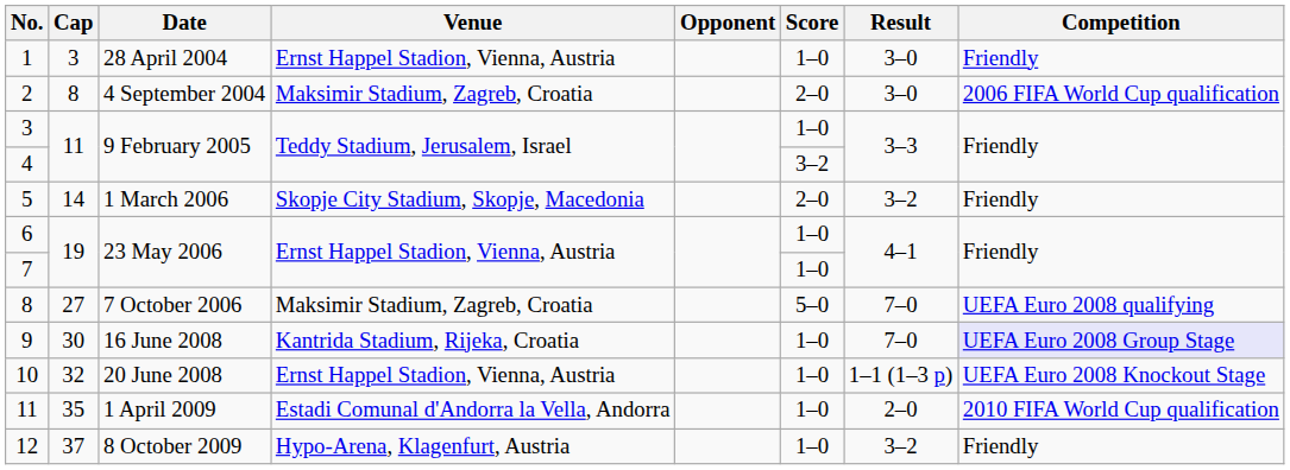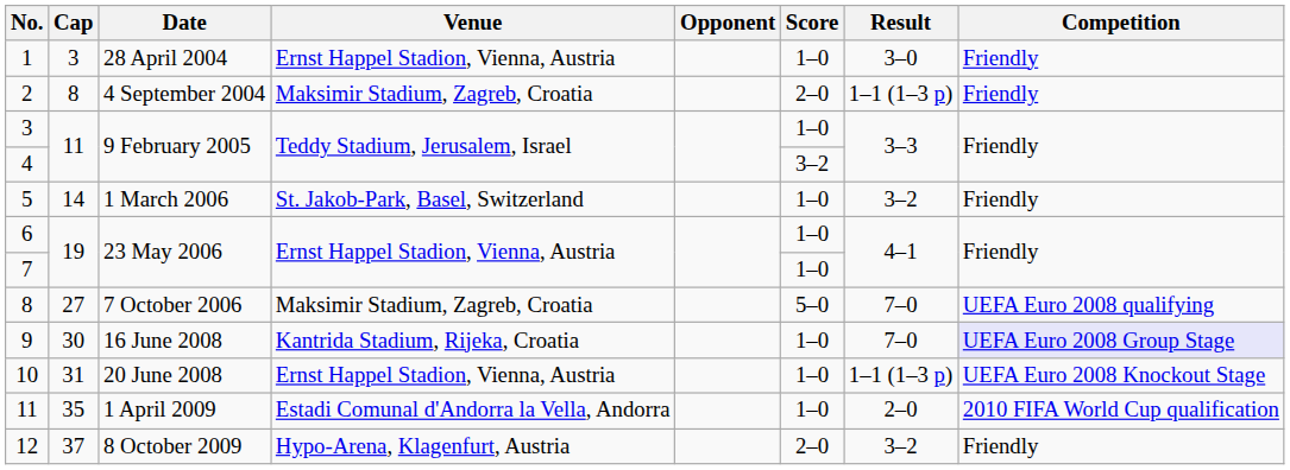 <table class="wikitable sortable">
 <tr>
 <th scope="col">No.</th>
 <th scope="col">Cap</th>
 <th scope="col">Date</th>
 <th scope="col">Venue</th>
 <th scope="col">Opponent</th>
 <th scope="col">Score</th>
 <th scope="col">Result</th>
 <th scope="col">Competition</th>
 </tr>
 <tr>
 <td align="center">1</td>
 <td align="center">3</td>
 <td>28 April 2004</td>
 <td><a href='#'>Ernst Happel Stadion</a>, Vienna, Austria</td>
 <td></td>
 <td align="center">1–0</td>
 <td align="center">3–0</td>
 <td><a href='#'>Friendly</a></td>
 </tr>
 <tr>
 <td align="center">2</td>
 <td align="center">8</td>
 <td>4 September 2004</td>
 <td><a href='#'>Maksimir Stadium</a>, <a href='#'>Zagreb</a>, Croatia</td>
 <td></td>
 <td align="center">2–0</td>
-<td align="center">3–0</td>
-<td><a href='#'>2006 FIFA World Cup qualification</a></td>
+<td align="center">1–1 (1–3 <a href='#'>p</a>)</td>
+<td><a href='#'>Friendly</a></td>
 </tr>
 <tr>
 <td align="center">3</td>
 <td rowspan="2" align="center">11</td>
 <td rowspan="2">9 February 2005</td>
 <td rowspan="2"><a href='#'>Teddy Stadium</a>, <a href='#'>Jerusalem</a>, Israel</td>
 <td rowspan="2"></td>
 <td align="center">1–0</td>
 <td rowspan="2" align="center">3–3</td>
 <td rowspan="2">Friendly</td>
 </tr>
 <tr>
 <td align="center">4</td>
 <td align="center">3–2</td>
 </tr>
 <tr>
 <td align="center">5</td>
 <td align="center">14</td>
 <td>1 March 2006</td>
-<td><a href='#'>Skopje City Stadium</a>, <a href='#'>Skopje</a>, <a href='#'>Macedonia</a></td>
+<td><a href='#'>St. Jakob-Park</a>, <a href='#'>Basel</a>, Switzerland</td>
 <td></td>
-<td align="center">2–0</td>
+<td align="center">1–0</td>
 <td align="center">3–2</td>
 <td>Friendly</td>
 </tr>
 <tr>
 <td align="center">6</td>
 <td rowspan="2" align="center">19</td>
 <td rowspan="2">23 May 2006</td>
 <td rowspan="2"><a href='#'>Ernst Happel Stadion</a>, <a href='#'>Vienna</a>, Austria</td>
 <td rowspan="2"></td>
 <td align="center">1–0</td>
 <td rowspan="2" align="center">4–1</td>
 <td rowspan="2">Friendly</td>
 </tr>
 <tr>
 <td align="center">7</td>
 <td align="center">1–0</td>
 </tr>
 <tr>
 <td align="center">8</td>
 <td align="center">27</td>
 <td>7 October 2006</td>
 <td>Maksimir Stadium, Zagreb, Croatia</td>
 <td></td>
 <td align="center">5–0</td>
 <td align="center">7–0</td>
 <td><a href='#'>UEFA Euro 2008 qualifying</a></td>
 </tr>
 <tr>
 <td align="center">9</td>
 <td align="center">30</td>
 <td>16 June 2008</td>
 <td><a href='#'>Kantrida Stadium</a>, <a href='#'>Rijeka</a>, Croatia</td>
 <td></td>
 <td align="center">1–0</td>
 <td align="center">7–0</td>
 <td style="background: lavender;"><a href='#'>UEFA Euro 2008 Group Stage</a></td>
 </tr>
 <tr>
 <td align="center">10</td>
-<td align="center">32</td>
+<td align="center">31</td>
 <td>20 June 2008</td>
 <td><a href='#'>Ernst Happel Stadion</a>, Vienna, Austria</td>
 <td></td>
 <td align="center">1–0</td>
 <td align="center">1–1 (1–3 <a href='#'>p</a>)</td>
 <td><a href='#'>UEFA Euro 2008 Knockout Stage</a></td>
 </tr>
 <tr>
 <td align="center">11</td>
 <td align="center">35</td>
 <td>1 April 2009</td>
 <td><a href='#'>Estadi Comunal d'Andorra la Vella</a>, Andorra</td>
 <td></td>
 <td align="center">1–0</td>
 <td align="center">2–0</td>
 <td><a href='#'>2010 FIFA World Cup qualification</a></td>
 </tr>
 <tr>
 <td align="center">12</td>
 <td align="center">37</td>
 <td>8 October 2009</td>
 <td><a href='#'>Hypo-Arena</a>, <a href='#'>Klagenfurt</a>, Austria</td>
 <td></td>
-<td align="center">1–0</td>
+<td align="center">2–0</td>
 <td align="center">3–2</td>
 <td>Friendly</td>
 </tr>
 </table>
